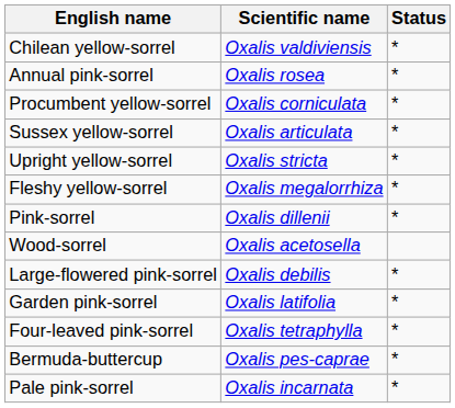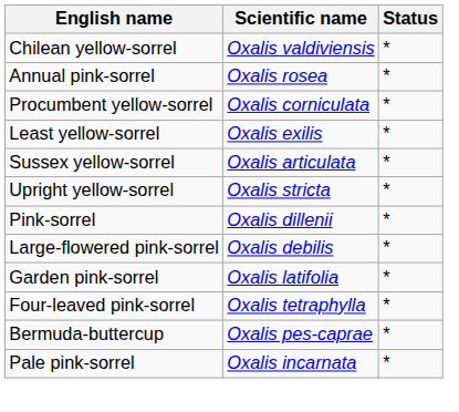 <table class="wikitable" |>
 <tr>
 <th>English name</th>
 <th>Scientific name</th>
 <th>Status</th>
 </tr>
 <tr>
 <td>Chilean yellow-sorrel</td>
 <td><em><a href='#'>Oxalis valdiviensis</a></em></td>
 <td>*</td>
 </tr>
 <tr>
 <td>Annual pink-sorrel</td>
 <td><em><a href='#'>Oxalis rosea</a></em></td>
 <td>*</td>
 </tr>
 <tr>
 <td>Procumbent yellow-sorrel</td>
 <td><em><a href='#'>Oxalis corniculata</a></em></td>
 <td>*</td>
 </tr>
 <tr>
+<td>Least yellow-sorrel</td>
+<td><em><a href='#'>Oxalis exilis</a></em></td>
+<td>*</td>
+</tr>
+<tr>
 <td>Sussex yellow-sorrel</td>
 <td><em><a href='#'>Oxalis articulata</a></em></td>
 <td>*</td>
 </tr>
 <tr>
 <td>Upright yellow-sorrel</td>
 <td><em><a href='#'>Oxalis stricta</a></em></td>
 <td>*</td>
 </tr>
 <tr>
-<td>Fleshy yellow-sorrel</td>
-<td><em><a href='#'>Oxalis megalorrhiza</a></em></td>
-<td>*</td>
-</tr>
-<tr>
 <td>Pink-sorrel</td>
 <td><em><a href='#'>Oxalis dillenii</a></em></td>
 <td>*</td>
-</tr>
-<tr>
-<td>Wood-sorrel</td>
-<td><em><a href='#'>Oxalis acetosella</a></em></td>
-<td></td>
 </tr>
 <tr>
 <td>Large-flowered pink-sorrel</td>
 <td><em><a href='#'>Oxalis debilis</a></em></td>
 <td>*</td>
 </tr>
 <tr>
 <td>Garden pink-sorrel</td>
 <td><em><a href='#'>Oxalis latifolia</a></em></td>
 <td>*</td>
 </tr>
 <tr>
 <td>Four-leaved pink-sorrel</td>
 <td><em><a href='#'>Oxalis tetraphylla</a></em></td>
 <td>*</td>
 </tr>
 <tr>
 <td>Bermuda-buttercup</td>
 <td><em><a href='#'>Oxalis pes-caprae</a></em></td>
 <td>*</td>
 </tr>
 <tr>
 <td>Pale pink-sorrel</td>
 <td><em><a href='#'>Oxalis incarnata</a></em></td>
 <td>*</td>
 </tr>
 </table>
